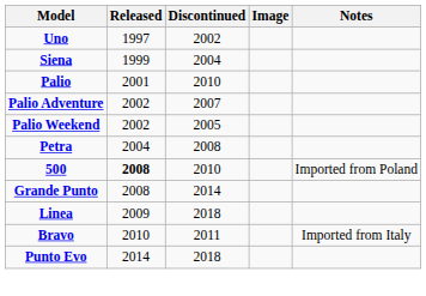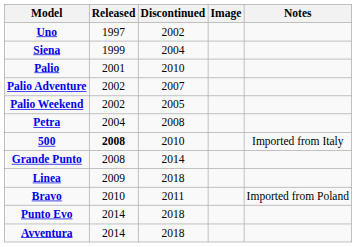 <table class="wikitable sortable" style="text-align:center">
 <tr>
 <th>Model</th>
 <th>Released</th>
 <th>Discontinued</th>
 <th>Image</th>
 <th>Notes</th>
 </tr>
 <tr>
 <td><strong><a href='#'>Uno</a></strong></td>
 <td>1997</td>
 <td>2002</td>
 <td></td>
 <td></td>
 </tr>
 <tr>
 <td><strong><a href='#'>Siena</a></strong></td>
 <td>1999</td>
 <td>2004</td>
 <td></td>
 <td></td>
 </tr>
 <tr>
 <td><strong><a href='#'>Palio</a></strong></td>
 <td>2001</td>
 <td>2010</td>
 <td></td>
 <td></td>
 </tr>
 <tr>
 <td><strong><a href='#'>Palio Adventure</a></strong></td>
 <td>2002</td>
 <td>2007</td>
 <td></td>
 <td></td>
 </tr>
 <tr>
 <td><strong><a href='#'>Palio Weekend</a></strong></td>
 <td>2002</td>
 <td>2005</td>
 <td></td>
 <td></td>
 </tr>
 <tr>
 <td><strong><a href='#'>Petra</a></strong></td>
 <td>2004</td>
 <td>2008</td>
 <td></td>
 <td></td>
 </tr>
 <tr>
 <td><strong><a href='#'>500</a></strong></td>
 <td><strong>2008</strong></td>
 <td>2010</td>
 <td></td>
-<td>Imported from Poland</td>
+<td>Imported from Italy</td>
 </tr>
 <tr>
 <td><strong><a href='#'>Grande Punto</a></strong></td>
 <td>2008</td>
 <td>2014</td>
 <td></td>
 <td></td>
 </tr>
 <tr>
 <td><strong><a href='#'>Linea</a></strong></td>
 <td>2009</td>
 <td>2018</td>
 <td></td>
 <td></td>
 </tr>
 <tr>
 <td><strong><a href='#'>Bravo</a></strong></td>
 <td>2010</td>
 <td>2011</td>
 <td></td>
-<td>Imported from Italy</td>
+<td>Imported from Poland</td>
 </tr>
 <tr>
 <td><strong><a href='#'>Punto Evo</a></strong></td>
 <td>2014</td>
 <td>2018</td>
 <td></td>
 <td></td>
 </tr>
+<tr>
+<td><strong><a href='#'>Avventura</a></strong></td>
+<td>2014</td>
+<td>2018</td>
+<td></td>
+<td></td>
+</tr>
 </table>
